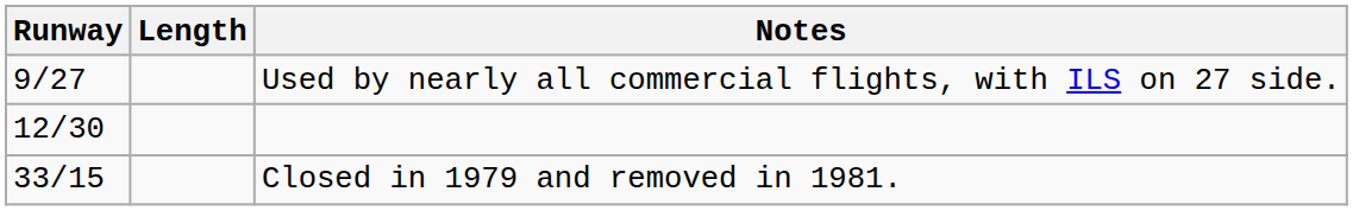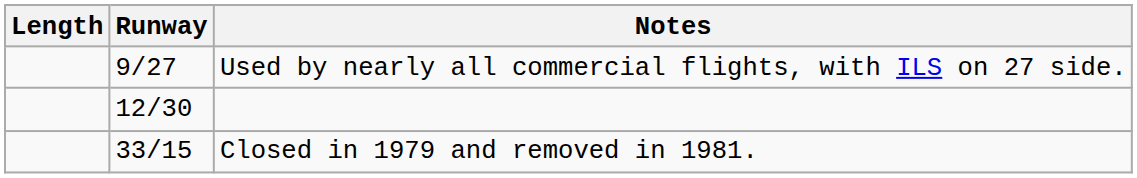 <table class="wikitable">
 <tr>
+<th>Length</th>
 <th>Runway</th>
-<th>Length</th>
 <th>Notes</th>
 </tr>
 <tr>
+<td></td>
 <td>9/27</td>
-<td></td>
 <td>Used by nearly all commercial flights, with <a href='#'>ILS</a> on 27 side.</td>
 </tr>
 <tr>
+<td></td>
 <td>12/30</td>
-<td></td>
 <td></td>
 </tr>
 <tr>
+<td></td>
 <td>33/15</td>
-<td></td>
 <td>Closed in 1979 and removed in 1981.</td>
 </tr>
 </table>
